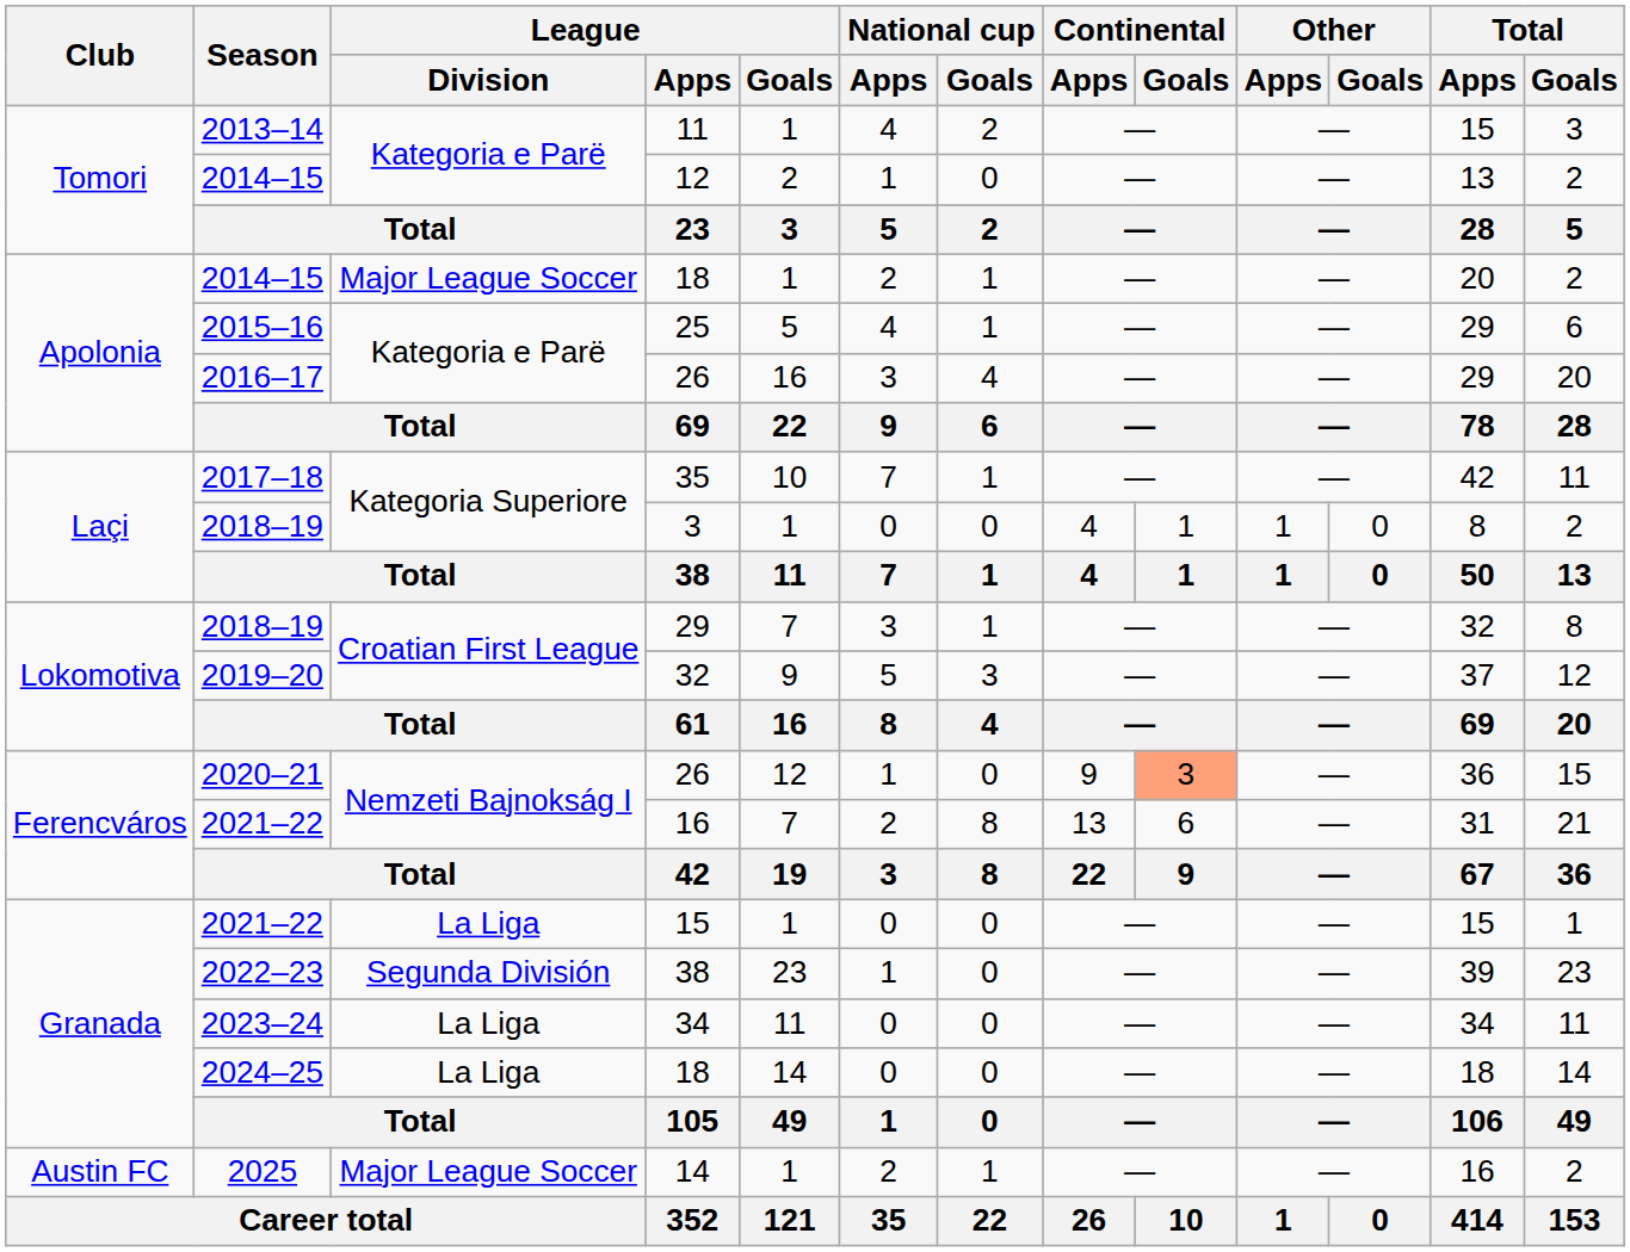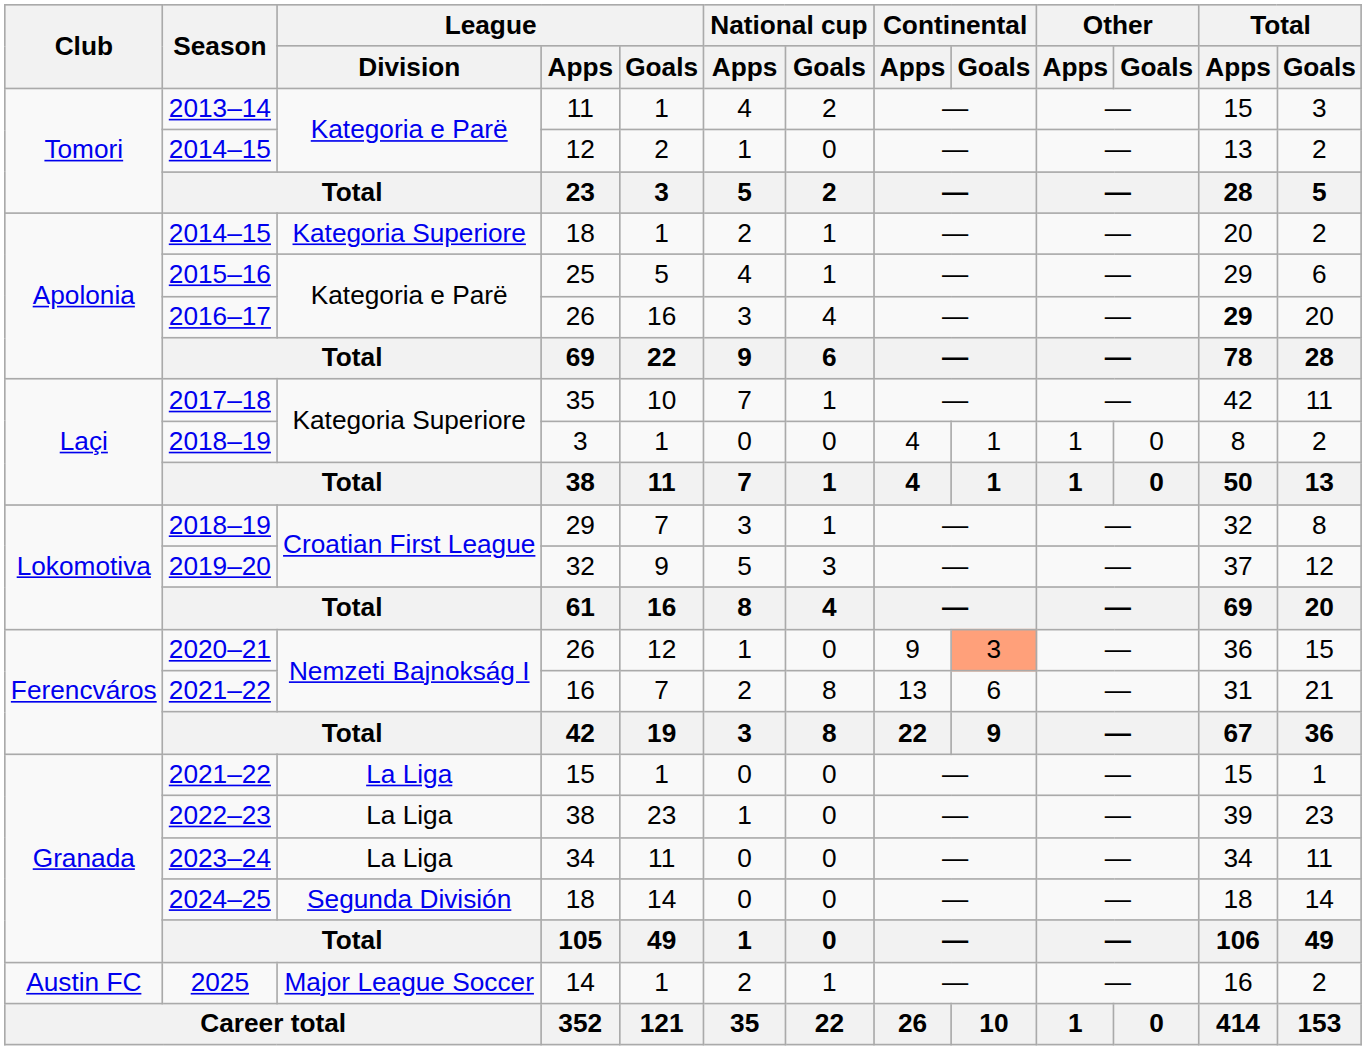 <table class="wikitable" style="text-align:center">
 <tr>
 <th rowspan="2">Club</th>
 <th rowspan="2">Season</th>
 <th colspan="3">League</th>
 <th colspan="2">National cup</th>
 <th colspan="2">Continental</th>
 <th colspan="2">Other</th>
 <th colspan="2">Total</th>
 </tr>
 <tr>
 <th>Division</th>
 <th>Apps</th>
 <th>Goals</th>
 <th>Apps</th>
 <th>Goals</th>
 <th>Apps</th>
 <th>Goals</th>
 <th>Apps</th>
 <th>Goals</th>
 <th>Apps</th>
 <th>Goals</th>
 </tr>
 <tr>
 <td rowspan="3"><a href='#'>Tomori</a></td>
 <td><a href='#'>2013–14</a></td>
 <td rowspan="2"><a href='#'>Kategoria e Parë</a></td>
 <td>11</td>
 <td>1</td>
 <td>4</td>
 <td>2</td>
 <td colspan="2">—</td>
 <td colspan="2">—</td>
 <td>15</td>
 <td>3</td>
 </tr>
 <tr>
 <td><a href='#'>2014–15</a></td>
 <td>12</td>
 <td>2</td>
 <td>1</td>
 <td>0</td>
 <td colspan="2">—</td>
 <td colspan="2">—</td>
 <td>13</td>
 <td>2</td>
 </tr>
 <tr>
 <th colspan="2">Total</th>
 <th>23</th>
 <th>3</th>
 <th>5</th>
 <th>2</th>
 <th colspan="2">—</th>
 <th colspan="2">—</th>
 <th>28</th>
 <th>5</th>
 </tr>
 <tr>
 <td rowspan="4"><a href='#'>Apolonia</a></td>
 <td><a href='#'>2014–15</a></td>
-<td><a href='#'>Major League Soccer</a></td>
+<td rowspan="1"><a href='#'>Kategoria Superiore</a></td>
 <td>18</td>
 <td>1</td>
 <td>2</td>
 <td>1</td>
 <td colspan="2">—</td>
 <td colspan="2">—</td>
 <td>20</td>
 <td>2</td>
 </tr>
 <tr>
 <td><a href='#'>2015–16</a></td>
 <td rowspan="2">Kategoria e Parë</td>
 <td>25</td>
 <td>5</td>
 <td>4</td>
 <td>1</td>
 <td colspan="2">—</td>
 <td colspan="2">—</td>
 <td>29</td>
 <td>6</td>
 </tr>
 <tr>
 <td><a href='#'>2016–17</a></td>
 <td>26</td>
 <td>16</td>
 <td>3</td>
 <td>4</td>
 <td colspan="2">—</td>
 <td colspan="2">—</td>
-<td>29</td>
+<td><strong>29</strong></td>
 <td>20</td>
 </tr>
 <tr>
 <th colspan="2">Total</th>
 <th>69</th>
 <th>22</th>
 <th>9</th>
 <th>6</th>
 <th colspan="2">—</th>
 <th colspan="2">—</th>
 <th>78</th>
 <th>28</th>
 </tr>
 <tr>
 <td rowspan="3"><a href='#'>Laçi</a></td>
 <td><a href='#'>2017–18</a></td>
 <td rowspan="2">Kategoria Superiore</td>
 <td>35</td>
 <td>10</td>
 <td>7</td>
 <td>1</td>
 <td colspan="2">—</td>
 <td colspan="2">—</td>
 <td>42</td>
 <td>11</td>
 </tr>
 <tr>
 <td><a href='#'>2018–19</a></td>
 <td>3</td>
 <td>1</td>
 <td>0</td>
 <td>0</td>
 <td>4</td>
 <td>1</td>
 <td>1</td>
 <td>0</td>
 <td>8</td>
 <td>2</td>
 </tr>
 <tr>
 <th colspan="2">Total</th>
 <th>38</th>
 <th>11</th>
 <th>7</th>
 <th>1</th>
 <th>4</th>
 <th>1</th>
 <th>1</th>
 <th>0</th>
 <th>50</th>
 <th>13</th>
 </tr>
 <tr>
 <td rowspan="3"><a href='#'>Lokomotiva</a></td>
 <td><a href='#'>2018–19</a></td>
 <td rowspan="2"><a href='#'>Croatian First League</a></td>
 <td>29</td>
 <td>7</td>
 <td>3</td>
 <td>1</td>
 <td colspan="2">—</td>
 <td colspan="2">—</td>
 <td>32</td>
 <td>8</td>
 </tr>
 <tr>
 <td><a href='#'>2019–20</a></td>
 <td>32</td>
 <td>9</td>
 <td>5</td>
 <td>3</td>
 <td colspan="2">—</td>
 <td colspan="2">—</td>
 <td>37</td>
 <td>12</td>
 </tr>
 <tr>
 <th colspan="2">Total</th>
 <th>61</th>
 <th>16</th>
 <th>8</th>
 <th>4</th>
 <th colspan="2">—</th>
 <th colspan="2">—</th>
 <th>69</th>
 <th>20</th>
 </tr>
 <tr>
 <td rowspan="3"><a href='#'>Ferencváros</a></td>
 <td><a href='#'>2020–21</a></td>
 <td rowspan="2"><a href='#'>Nemzeti Bajnokság I</a></td>
 <td>26</td>
 <td>12</td>
 <td>1</td>
 <td>0</td>
 <td>9</td>
 <td style="background: lightsalmon;">3</td>
 <td colspan="2">—</td>
 <td>36</td>
 <td>15</td>
 </tr>
 <tr>
 <td><a href='#'>2021–22</a></td>
 <td>16</td>
 <td>7</td>
 <td>2</td>
 <td>8</td>
 <td>13</td>
 <td>6</td>
 <td colspan="2">—</td>
 <td>31</td>
 <td>21</td>
 </tr>
 <tr>
 <th colspan="2">Total</th>
 <th>42</th>
 <th>19</th>
 <th>3</th>
 <th>8</th>
 <th>22</th>
 <th>9</th>
 <th colspan="2">—</th>
 <th>67</th>
 <th>36</th>
 </tr>
 <tr>
 <td rowspan="5"><a href='#'>Granada</a></td>
 <td><a href='#'>2021–22</a></td>
 <td><a href='#'>La Liga</a></td>
 <td>15</td>
 <td>1</td>
 <td>0</td>
 <td>0</td>
 <td colspan="2">—</td>
 <td colspan="2">—</td>
 <td>15</td>
 <td>1</td>
 </tr>
 <tr>
 <td><a href='#'>2022–23</a></td>
-<td><a href='#'>Segunda División</a></td>
+<td>La Liga</td>
 <td>38</td>
 <td>23</td>
 <td>1</td>
 <td>0</td>
 <td colspan="2">—</td>
 <td colspan="2">—</td>
 <td>39</td>
 <td>23</td>
 </tr>
 <tr>
 <td><a href='#'>2023–24</a></td>
 <td>La Liga</td>
 <td>34</td>
 <td>11</td>
 <td>0</td>
 <td>0</td>
 <td colspan="2">—</td>
 <td colspan="2">—</td>
 <td>34</td>
 <td>11</td>
 </tr>
 <tr>
 <td><a href='#'>2024–25</a></td>
-<td>La Liga</td>
+<td><a href='#'>Segunda División</a></td>
 <td>18</td>
 <td>14</td>
 <td>0</td>
 <td>0</td>
 <td colspan="2">—</td>
 <td colspan="2">—</td>
 <td>18</td>
 <td>14</td>
 </tr>
 <tr>
 <th colspan="2">Total</th>
 <th>105</th>
 <th>49</th>
 <th>1</th>
 <th>0</th>
 <th colspan="2">—</th>
 <th colspan="2">—</th>
 <th>106</th>
 <th>49</th>
 </tr>
 <tr>
 <td><a href='#'>Austin FC</a></td>
 <td><a href='#'>2025</a></td>
 <td><a href='#'>Major League Soccer</a></td>
 <td>14</td>
 <td>1</td>
 <td>2</td>
 <td>1</td>
 <td colspan="2">—</td>
 <td colspan="2">—</td>
 <td>16</td>
 <td>2</td>
 </tr>
 <tr>
 <th colspan="3">Career total</th>
 <th>352</th>
 <th>121</th>
 <th>35</th>
 <th>22</th>
 <th>26</th>
 <th>10</th>
 <th>1</th>
 <th>0</th>
 <th>414</th>
 <th>153</th>
 </tr>
 </table>
